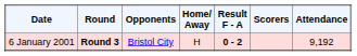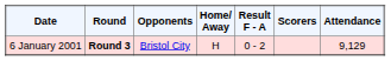 <table border="2" cellpadding="4" style="border-collapse:collapse; text-align:center; font-size:smaller;">
 <tr style="background:#f0f6ff;">
 <th><strong>Date</strong></th>
 <th><strong>Round</strong></th>
 <th><strong>Opponents</strong></th>
 <th><strong>Home/<br>Away</strong></th>
 <th><strong>Result<br>F - A</strong></th>
 <th><strong>Scorers</strong></th>
 <th><strong>Attendance</strong></th>
 </tr>
 <tr bgcolor="#ffdddd">
 <td>6 January 2001</td>
 <td><strong>Round 3</strong></td>
 <td><a href='#'>Bristol City</a></td>
 <td>H</td>
-<td><strong>0 - 2</strong></td>
+<td>0 - 2</td>
 <td></td>
-<td>9,192</td>
+<td>9,129</td>
 </tr>
 </table>
